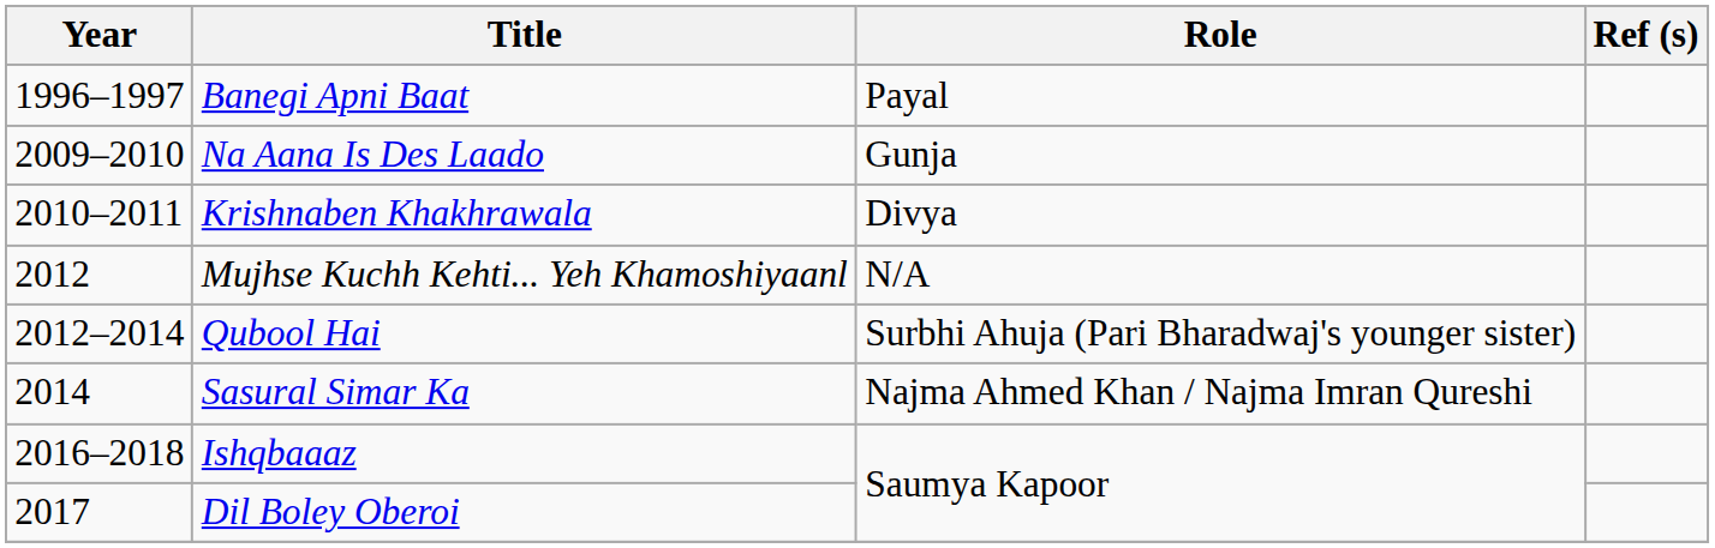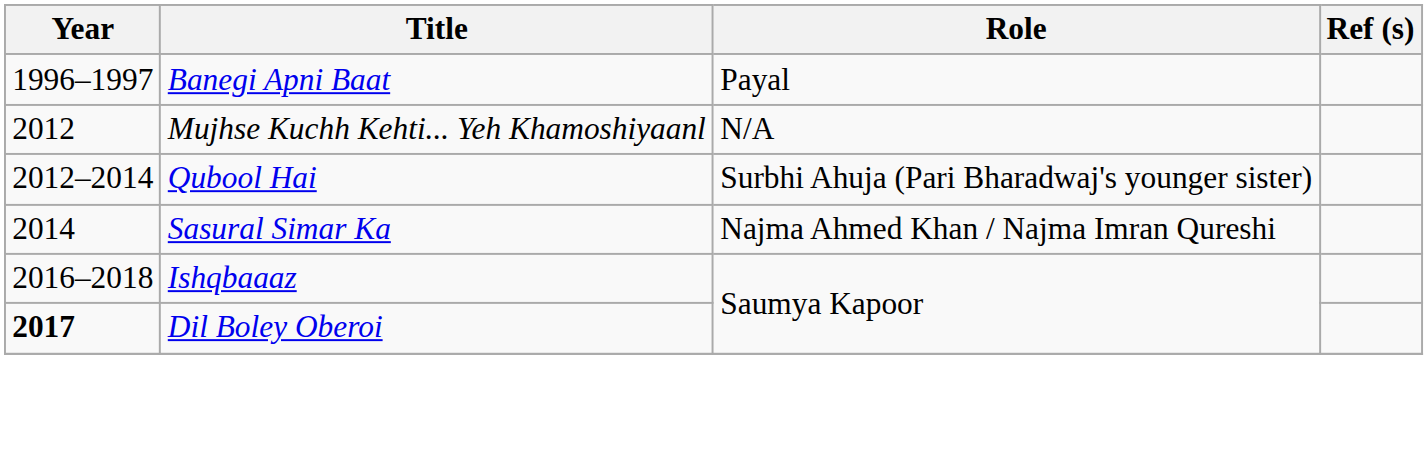 <table class="wikitable sortable mw-collapsible">
 <tr>
 <th>Year</th>
 <th>Title</th>
 <th>Role</th>
 <th class="unsortable">Ref (s)</th>
 </tr>
 <tr>
 <td>1996–1997</td>
 <td><em><a href='#'>Banegi Apni Baat</a></em></td>
 <td>Payal</td>
-<td></td>
-</tr>
-<tr>
-<td>2009–2010</td>
-<td><em><a href='#'>Na Aana Is Des Laado</a></em></td>
-<td>Gunja</td>
-<td></td>
-</tr>
-<tr>
-<td>2010–2011</td>
-<td><em><a href='#'>Krishnaben Khakhrawala</a></em></td>
-<td>Divya</td>
 <td></td>
 </tr>
 <tr>
 <td>2012</td>
 <td><em>Mujhse Kuchh Kehti... Yeh Khamoshiyaanl</em></td>
 <td>N/A</td>
 <td></td>
 </tr>
 <tr>
 <td>2012–2014</td>
 <td><em><a href='#'>Qubool Hai</a></em></td>
 <td>Surbhi Ahuja (Pari Bharadwaj's younger sister)</td>
 <td></td>
 </tr>
 <tr>
 <td>2014</td>
 <td><em><a href='#'>Sasural Simar Ka</a></em></td>
 <td>Najma Ahmed Khan / Najma Imran Qureshi</td>
 <td></td>
 </tr>
 <tr>
 <td>2016–2018</td>
 <td><em><a href='#'>Ishqbaaaz</a></em></td>
 <td rowspan="2">Saumya Kapoor</td>
 <td></td>
 </tr>
 <tr>
-<td>2017</td>
+<td><strong>2017</strong></td>
 <td><em><a href='#'>Dil Boley Oberoi</a></em></td>
 <td></td>
 </tr>
 <tr>
 </tr>
 </table>
